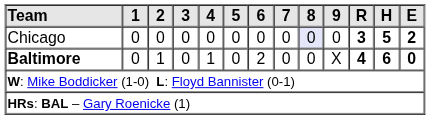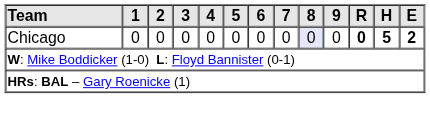 <table border=1 cellspacing=0 width=425 style="margin-left:3em;">
 <tr style="text-align:center; background-color:#e6e6e6;">
 <th align=left width=28%>Team</th>
 <th width=6%>1</th>
 <th width=6%>2</th>
 <th width=6%>3</th>
 <th width=6%>4</th>
 <th width=6%>5</th>
 <th width=6%>6</th>
 <th width=6%>7</th>
 <th width=6%>8</th>
 <th width=6%>9</th>
 <th width=6%>R</th>
 <th width=6%>H</th>
 <th width=6%>E</th>
 </tr>
 <tr style="text-align:center;">
 <td align=left>Chicago</td>
 <td>0</td>
 <td>0</td>
 <td>0</td>
 <td>0</td>
 <td>0</td>
 <td>0</td>
 <td>0</td>
 <td style="background: lavender;">0</td>
 <td>0</td>
-<td><strong>3</strong></td>
+<td><strong>0</strong></td>
 <td><strong>5</strong></td>
 <td><strong>2</strong></td>
-</tr>
-<tr style="text-align:center;">
-<td align=left><strong>Baltimore</strong></td>
-<td>0</td>
-<td>1</td>
-<td>0</td>
-<td>1</td>
-<td>0</td>
-<td>2</td>
-<td>0</td>
-<td>0</td>
-<td>X</td>
-<td><strong>4</strong></td>
-<td><strong>6</strong></td>
-<td><strong>0</strong></td>
 </tr>
 <tr style="text-align:left;">
 <td colspan=13><small><strong>W</strong>: <a href='#'>Mike Boddicker</a> (1-0)  <strong>L</strong>: <a href='#'>Floyd Bannister</a> (0-1)  </small></td>
 </tr>
 <tr style="text-align:left;">
 <td colspan=13><small><strong>HRs</strong>: <strong>BAL</strong> – <a href='#'>Gary Roenicke</a> (1)</small></td>
 </tr>
 </table>
